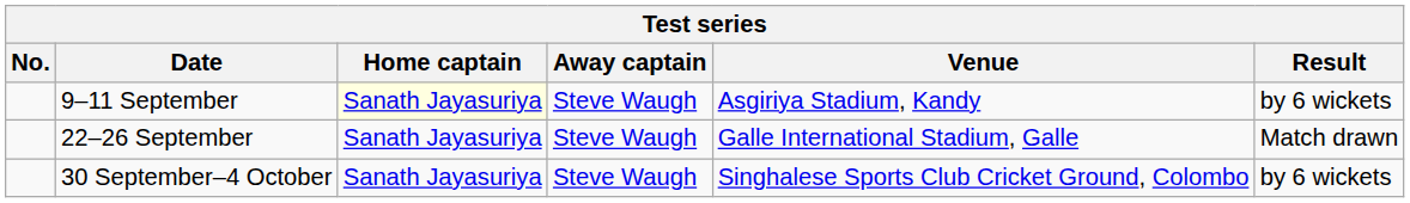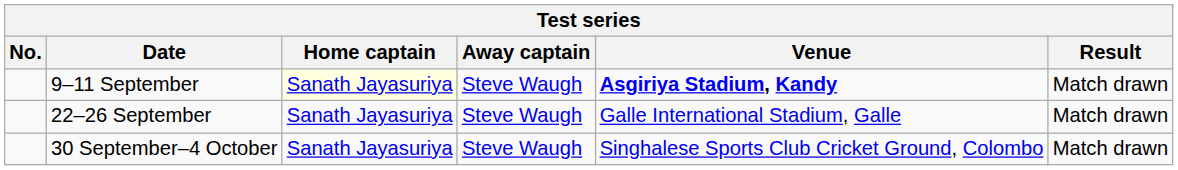 <table class="wikitable">
 <tr>
 <th colspan="9">Test series</th>
 </tr>
 <tr>
 <th>No.</th>
 <th>Date</th>
 <th>Home captain</th>
 <th>Away captain</th>
 <th>Venue</th>
 <th>Result</th>
 </tr>
 <tr>
 <td></td>
 <td>9–11 September</td>
 <td style="background: lightyellow;"><a href='#'>Sanath Jayasuriya</a></td>
 <td><a href='#'>Steve Waugh</a></td>
-<td><a href='#'>Asgiriya Stadium</a>, <a href='#'>Kandy</a></td>
-<td> by 6 wickets</td>
+<td><strong><a href='#'>Asgiriya Stadium</a>, <a href='#'>Kandy</a></strong></td>
+<td>Match drawn</td>
 </tr>
 <tr>
 <td></td>
 <td>22–26 September</td>
 <td><a href='#'>Sanath Jayasuriya</a></td>
 <td><a href='#'>Steve Waugh</a></td>
 <td><a href='#'>Galle International Stadium</a>, <a href='#'>Galle</a></td>
 <td>Match drawn</td>
 </tr>
 <tr>
 <td></td>
 <td>30 September–4 October</td>
 <td><a href='#'>Sanath Jayasuriya</a></td>
 <td><a href='#'>Steve Waugh</a></td>
 <td><a href='#'>Singhalese Sports Club Cricket Ground</a>, <a href='#'>Colombo</a></td>
-<td> by 6 wickets</td>
+<td>Match drawn</td>
 </tr>
 </table>
